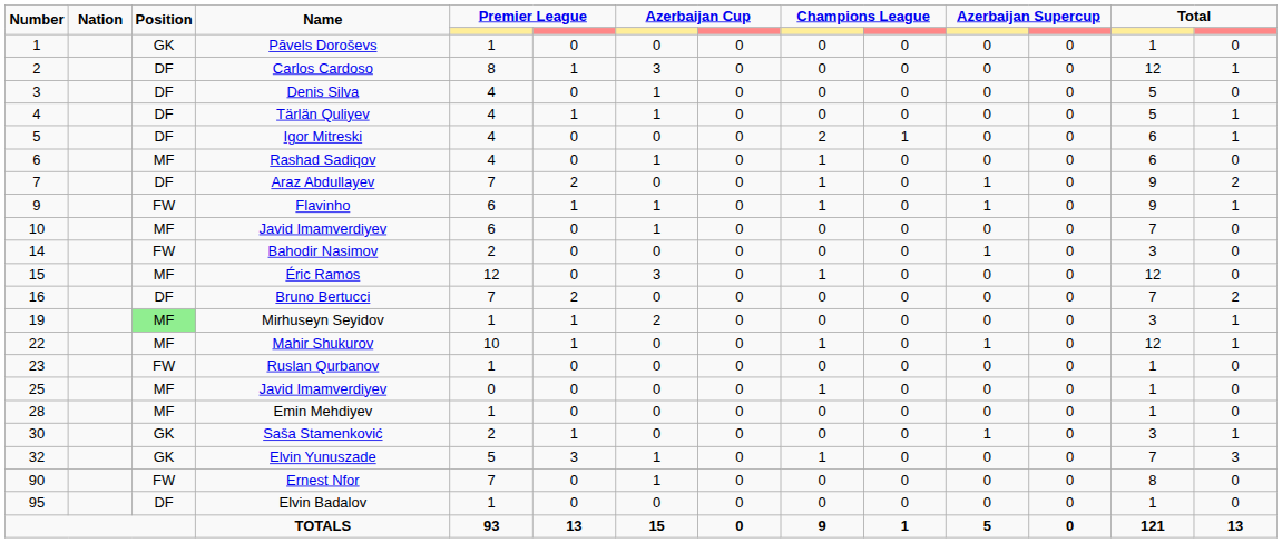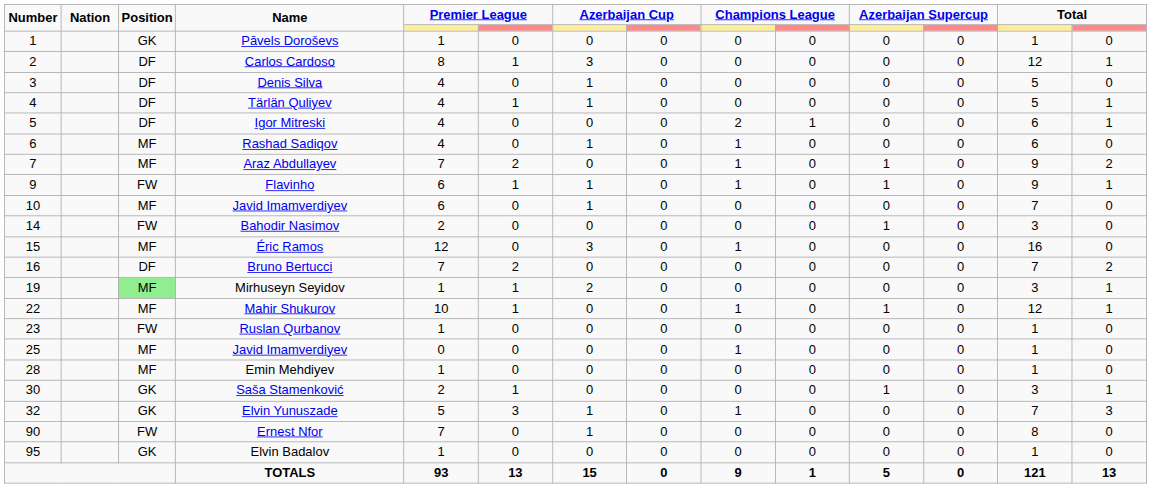 <table class="wikitable" style="text-align:center;">
 <tr>
 <td rowspan="2"  style="width:5%; text-align:center;"><strong>Number</strong></td>
 <td rowspan="2"  style="width:5%; text-align:center;"><strong>Nation</strong></td>
 <td rowspan="2"  style="width:5%; text-align:center;"><strong>Position</strong></td>
 <td rowspan="2"  style="width:20%; text-align:center;"><strong>Name</strong></td>
 <td colspan="2" style="text-align:center;"><strong><a href='#'>Premier League</a></strong></td>
 <td colspan="2" style="text-align:center;"><strong><a href='#'>Azerbaijan Cup</a></strong></td>
 <td colspan="2" style="text-align:center;"><strong><a href='#'>Champions League</a></strong></td>
 <td colspan="2" style="text-align:center;"><strong><a href='#'>Azerbaijan Supercup</a></strong></td>
 <td colspan="2" style="text-align:center;"><strong>Total</strong></td>
 </tr>
 <tr>
 <th style="width:60px; background:#fe9;"></th>
 <th style="width:60px; background:#ff8888;"></th>
 <th style="width:60px; background:#fe9;"></th>
 <th style="width:60px; background:#ff8888;"></th>
 <th style="width:60px; background:#fe9;"></th>
 <th style="width:60px; background:#ff8888;"></th>
 <th style="width:60px; background:#fe9;"></th>
 <th style="width:60px; background:#ff8888;"></th>
 <th style="width:60px; background:#fe9;"></th>
 <th style="width:60px; background:#ff8888;"></th>
 </tr>
 <tr>
 <td>1</td>
 <td></td>
 <td>GK</td>
 <td><a href='#'>Pāvels Doroševs</a></td>
 <td>1</td>
 <td>0</td>
 <td>0</td>
 <td>0</td>
 <td>0</td>
 <td>0</td>
 <td>0</td>
 <td>0</td>
 <td>1</td>
 <td>0</td>
 </tr>
 <tr>
 <td>2</td>
 <td></td>
 <td>DF</td>
 <td><a href='#'>Carlos Cardoso</a></td>
 <td>8</td>
 <td>1</td>
 <td>3</td>
 <td>0</td>
 <td>0</td>
 <td>0</td>
 <td>0</td>
 <td>0</td>
 <td>12</td>
 <td>1</td>
 </tr>
 <tr>
 <td>3</td>
 <td></td>
 <td>DF</td>
 <td><a href='#'>Denis Silva</a></td>
 <td>4</td>
 <td>0</td>
 <td>1</td>
 <td>0</td>
 <td>0</td>
 <td>0</td>
 <td>0</td>
 <td>0</td>
 <td>5</td>
 <td>0</td>
 </tr>
 <tr>
 <td>4</td>
 <td></td>
 <td>DF</td>
 <td><a href='#'>Tärlän Quliyev</a></td>
 <td>4</td>
 <td>1</td>
 <td>1</td>
 <td>0</td>
 <td>0</td>
 <td>0</td>
 <td>0</td>
 <td>0</td>
 <td>5</td>
 <td>1</td>
 </tr>
 <tr>
 <td>5</td>
 <td></td>
 <td>DF</td>
 <td><a href='#'>Igor Mitreski</a></td>
 <td>4</td>
 <td>0</td>
 <td>0</td>
 <td>0</td>
 <td>2</td>
 <td>1</td>
 <td>0</td>
 <td>0</td>
 <td>6</td>
 <td>1</td>
 </tr>
 <tr>
 <td>6</td>
 <td></td>
 <td>MF</td>
 <td><a href='#'>Rashad Sadiqov</a></td>
 <td>4</td>
 <td>0</td>
 <td>1</td>
 <td>0</td>
 <td>1</td>
 <td>0</td>
 <td>0</td>
 <td>0</td>
 <td>6</td>
 <td>0</td>
 </tr>
 <tr>
 <td>7</td>
 <td></td>
-<td>DF</td>
+<td>MF</td>
 <td><a href='#'>Araz Abdullayev</a></td>
 <td>7</td>
 <td>2</td>
 <td>0</td>
 <td>0</td>
 <td>1</td>
 <td>0</td>
 <td>1</td>
 <td>0</td>
 <td>9</td>
 <td>2</td>
 </tr>
 <tr>
 <td>9</td>
 <td></td>
 <td>FW</td>
 <td><a href='#'>Flavinho</a></td>
 <td>6</td>
 <td>1</td>
 <td>1</td>
 <td>0</td>
 <td>1</td>
 <td>0</td>
 <td>1</td>
 <td>0</td>
 <td>9</td>
 <td>1</td>
 </tr>
 <tr>
 <td>10</td>
 <td></td>
 <td>MF</td>
 <td><a href='#'>Javid Imamverdiyev</a></td>
 <td>6</td>
 <td>0</td>
 <td>1</td>
 <td>0</td>
 <td>0</td>
 <td>0</td>
 <td>0</td>
 <td>0</td>
 <td>7</td>
 <td>0</td>
 </tr>
 <tr>
 <td>14</td>
 <td></td>
 <td>FW</td>
 <td><a href='#'>Bahodir Nasimov</a></td>
 <td>2</td>
 <td>0</td>
 <td>0</td>
 <td>0</td>
 <td>0</td>
 <td>0</td>
 <td>1</td>
 <td>0</td>
 <td>3</td>
 <td>0</td>
 </tr>
 <tr>
 <td>15</td>
 <td></td>
 <td>MF</td>
 <td><a href='#'>Éric Ramos</a></td>
 <td>12</td>
 <td>0</td>
 <td>3</td>
 <td>0</td>
 <td>1</td>
 <td>0</td>
 <td>0</td>
 <td>0</td>
-<td>12</td>
+<td>16</td>
 <td>0</td>
 </tr>
 <tr>
 <td>16</td>
 <td></td>
 <td>DF</td>
 <td><a href='#'>Bruno Bertucci</a></td>
 <td>7</td>
 <td>2</td>
 <td>0</td>
 <td>0</td>
 <td>0</td>
 <td>0</td>
 <td>0</td>
 <td>0</td>
 <td>7</td>
 <td>2</td>
 </tr>
 <tr>
 <td>19</td>
 <td></td>
 <td style="background: lightgreen;">MF</td>
 <td>Mirhuseyn Seyidov</td>
 <td>1</td>
 <td>1</td>
 <td>2</td>
 <td>0</td>
 <td>0</td>
 <td>0</td>
 <td>0</td>
 <td>0</td>
 <td>3</td>
 <td>1</td>
 </tr>
 <tr>
 <td>22</td>
 <td></td>
 <td>MF</td>
 <td><a href='#'>Mahir Shukurov</a></td>
 <td>10</td>
 <td>1</td>
 <td>0</td>
 <td>0</td>
 <td>1</td>
 <td>0</td>
 <td>1</td>
 <td>0</td>
 <td>12</td>
 <td>1</td>
 </tr>
 <tr>
 <td>23</td>
 <td></td>
 <td>FW</td>
 <td><a href='#'>Ruslan Qurbanov</a></td>
 <td>1</td>
 <td>0</td>
 <td>0</td>
 <td>0</td>
 <td>0</td>
 <td>0</td>
 <td>0</td>
 <td>0</td>
 <td>1</td>
 <td>0</td>
 </tr>
 <tr>
 <td>25</td>
 <td></td>
 <td>MF</td>
 <td><a href='#'>Javid Imamverdiyev</a></td>
 <td>0</td>
 <td>0</td>
 <td>0</td>
 <td>0</td>
 <td>1</td>
 <td>0</td>
 <td>0</td>
 <td>0</td>
 <td>1</td>
 <td>0</td>
 </tr>
 <tr>
 <td>28</td>
 <td></td>
 <td>MF</td>
 <td>Emin Mehdiyev</td>
 <td>1</td>
 <td>0</td>
 <td>0</td>
 <td>0</td>
 <td>0</td>
 <td>0</td>
 <td>0</td>
 <td>0</td>
 <td>1</td>
 <td>0</td>
 </tr>
 <tr>
 <td>30</td>
 <td></td>
 <td>GK</td>
 <td><a href='#'>Saša Stamenković</a></td>
 <td>2</td>
 <td>1</td>
 <td>0</td>
 <td>0</td>
 <td>0</td>
 <td>0</td>
 <td>1</td>
 <td>0</td>
 <td>3</td>
 <td>1</td>
 </tr>
 <tr>
 <td>32</td>
 <td></td>
 <td>GK</td>
 <td><a href='#'>Elvin Yunuszade</a></td>
 <td>5</td>
 <td>3</td>
 <td>1</td>
 <td>0</td>
 <td>1</td>
 <td>0</td>
 <td>0</td>
 <td>0</td>
 <td>7</td>
 <td>3</td>
 </tr>
 <tr>
 <td>90</td>
 <td></td>
 <td>FW</td>
 <td><a href='#'>Ernest Nfor</a></td>
 <td>7</td>
 <td>0</td>
 <td>1</td>
 <td>0</td>
 <td>0</td>
 <td>0</td>
 <td>0</td>
 <td>0</td>
 <td>8</td>
 <td>0</td>
 </tr>
 <tr>
 <td>95</td>
 <td></td>
-<td>DF</td>
+<td>GK</td>
 <td>Elvin Badalov</td>
 <td>1</td>
 <td>0</td>
 <td>0</td>
 <td>0</td>
 <td>0</td>
 <td>0</td>
 <td>0</td>
 <td>0</td>
 <td>1</td>
 <td>0</td>
 </tr>
 <tr>
 <td colspan="3"></td>
 <td><strong>TOTALS</strong></td>
 <td><strong>93</strong></td>
 <td><strong>13</strong></td>
 <td><strong>15</strong></td>
 <td><strong>0</strong></td>
 <td><strong>9</strong></td>
 <td><strong>1</strong></td>
 <td><strong>5</strong></td>
 <td><strong>0</strong></td>
 <td><strong>121</strong></td>
 <td><strong>13</strong></td>
 </tr>
 </table>
